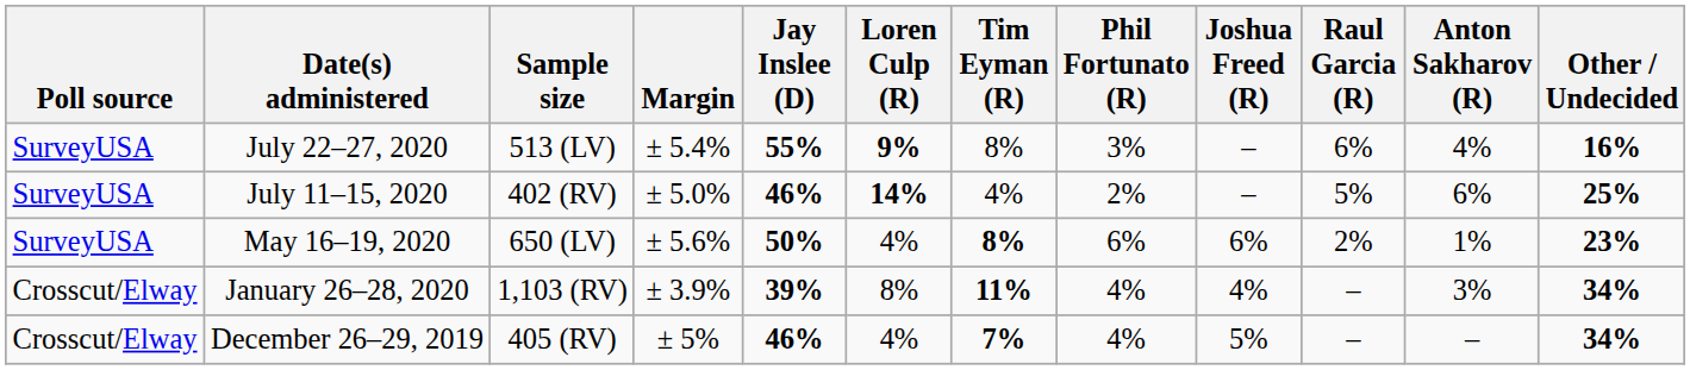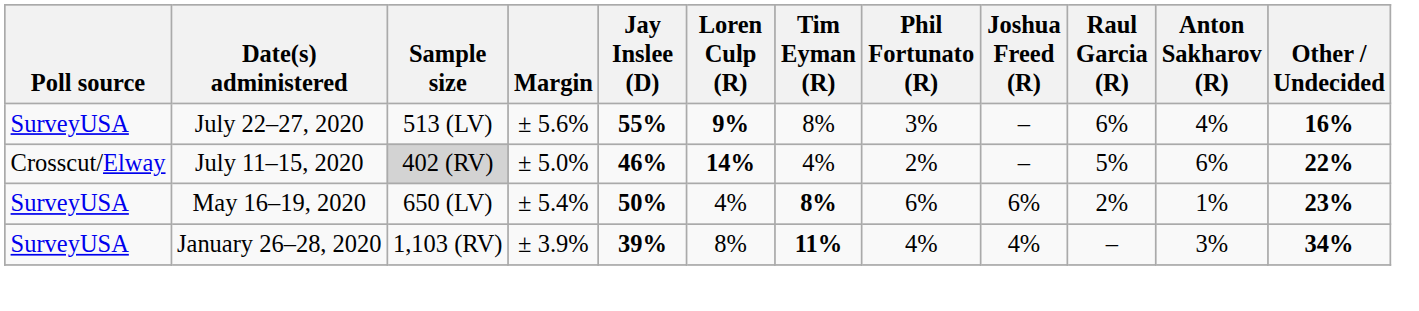 <table class="wikitable" style="font-size:90%;text-align:center;">
 <tr valign=bottom>
 <th>Poll source</th>
 <th>Date(s)<br>administered</th>
 <th>Sample<br>size</th>
 <th>Margin<br></th>
 <th style="width:45px;">Jay<br>Inslee (D)</th>
 <th style="width:45px;">Loren<br>Culp (R)</th>
 <th style="width:45px;">Tim<br>Eyman (R)</th>
 <th style="width:45px;">Phil<br>Fortunato (R)</th>
 <th style="width:45px;">Joshua<br>Freed (R)</th>
 <th style="width:45px;">Raul<br>Garcia (R)</th>
 <th style="width:45px;">Anton<br>Sakharov (R)</th>
 <th>Other /<br>Undecided</th>
 </tr>
 <tr>
 <td style="text-align:left;"><a href='#'>SurveyUSA</a></td>
 <td>July 22–27, 2020</td>
 <td>513 (LV)</td>
-<td>± 5.4%</td>
+<td>± 5.6%</td>
 <td><strong>55%</strong></td>
 <td><strong>9%</strong></td>
 <td>8%</td>
 <td>3%</td>
 <td>–</td>
 <td>6%</td>
 <td>4%</td>
 <td><strong>16%</strong></td>
 </tr>
 <tr>
-<td style="text-align:left;"><a href='#'>SurveyUSA</a></td>
+<td style="text-align:left;">Crosscut/<a href='#'>Elway</a></td>
 <td>July 11–15, 2020</td>
-<td>402 (RV)</td>
+<td style="background: lightgrey;">402 (RV)</td>
 <td>± 5.0%</td>
 <td><strong>46%</strong></td>
 <td><strong>14%</strong></td>
 <td>4%</td>
 <td>2%</td>
 <td>–</td>
 <td>5%</td>
 <td>6%</td>
-<td><strong>25%</strong></td>
+<td><strong>22%</strong></td>
 </tr>
 <tr>
 <td style="text-align:left;"><a href='#'>SurveyUSA</a></td>
 <td>May 16–19, 2020</td>
 <td>650 (LV)</td>
-<td>± 5.6%</td>
+<td>± 5.4%</td>
 <td><strong>50%</strong></td>
 <td>4%</td>
 <td><strong>8%</strong></td>
 <td>6%</td>
 <td>6%</td>
 <td>2%</td>
 <td>1%</td>
 <td><strong>23%</strong></td>
 </tr>
 <tr>
-<td style="text-align:left;">Crosscut/<a href='#'>Elway</a></td>
+<td style="text-align:left;"><a href='#'>SurveyUSA</a></td>
 <td>January 26–28, 2020</td>
 <td>1,103 (RV)</td>
 <td>± 3.9%</td>
 <td><strong>39%</strong></td>
 <td>8%</td>
 <td><strong>11%</strong></td>
 <td>4%</td>
 <td>4%</td>
 <td>–</td>
 <td>3%</td>
 <td><strong>34%</strong></td>
 </tr>
-<tr>
-<td style="text-align:left;">Crosscut/<a href='#'>Elway</a></td>
-<td>December 26–29, 2019</td>
-<td>405 (RV)</td>
-<td>± 5%</td>
-<td><strong>46%</strong></td>
-<td>4%</td>
-<td><strong>7%</strong></td>
-<td>4%</td>
-<td>5%</td>
-<td>–</td>
-<td>–</td>
-<td><strong>34%</strong></td>
-</tr>
 </table>
